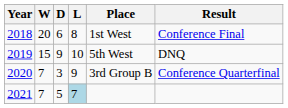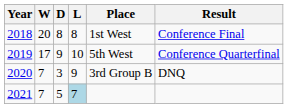 <table class="wikitable">
 <tr>
 <th>Year</th>
 <th>W</th>
 <th>D</th>
 <th>L</th>
 <th>Place</th>
 <th>Result</th>
 </tr>
 <tr>
 <td><a href='#'>2018</a></td>
 <td>20</td>
-<td>6</td>
+<td>8</td>
 <td>8</td>
 <td>1st West</td>
 <td><a href='#'>Conference Final</a></td>
 </tr>
 <tr>
 <td><a href='#'>2019</a></td>
-<td>15</td>
+<td>17</td>
 <td>9</td>
 <td>10</td>
 <td>5th West</td>
-<td>DNQ</td>
+<td><a href='#'>Conference Quarterfinal</a></td>
 </tr>
 <tr>
 <td><a href='#'>2020</a></td>
 <td>7</td>
 <td>3</td>
 <td>9</td>
 <td>3rd Group B</td>
-<td><a href='#'>Conference Quarterfinal</a></td>
+<td>DNQ</td>
 </tr>
 <tr>
 <td><a href='#'>2021</a></td>
 <td>7</td>
 <td>5</td>
 <td style="background: lightblue;">7</td>
 <td></td>
 <td></td>
 </tr>
 </table>
